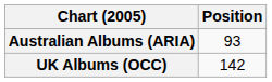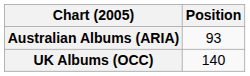 <table class="wikitable sortable plainrowheaders" style="text-align:center">
 <tr>
 <th>Chart (2005)</th>
 <th>Position</th>
 </tr>
 <tr>
 <th scope="row">Australian Albums (ARIA)</th>
 <td>93</td>
 </tr>
 <tr>
 <th scope="row">UK Albums (OCC)</th>
-<td>142</td>
+<td>140</td>
 </tr>
 </table>
